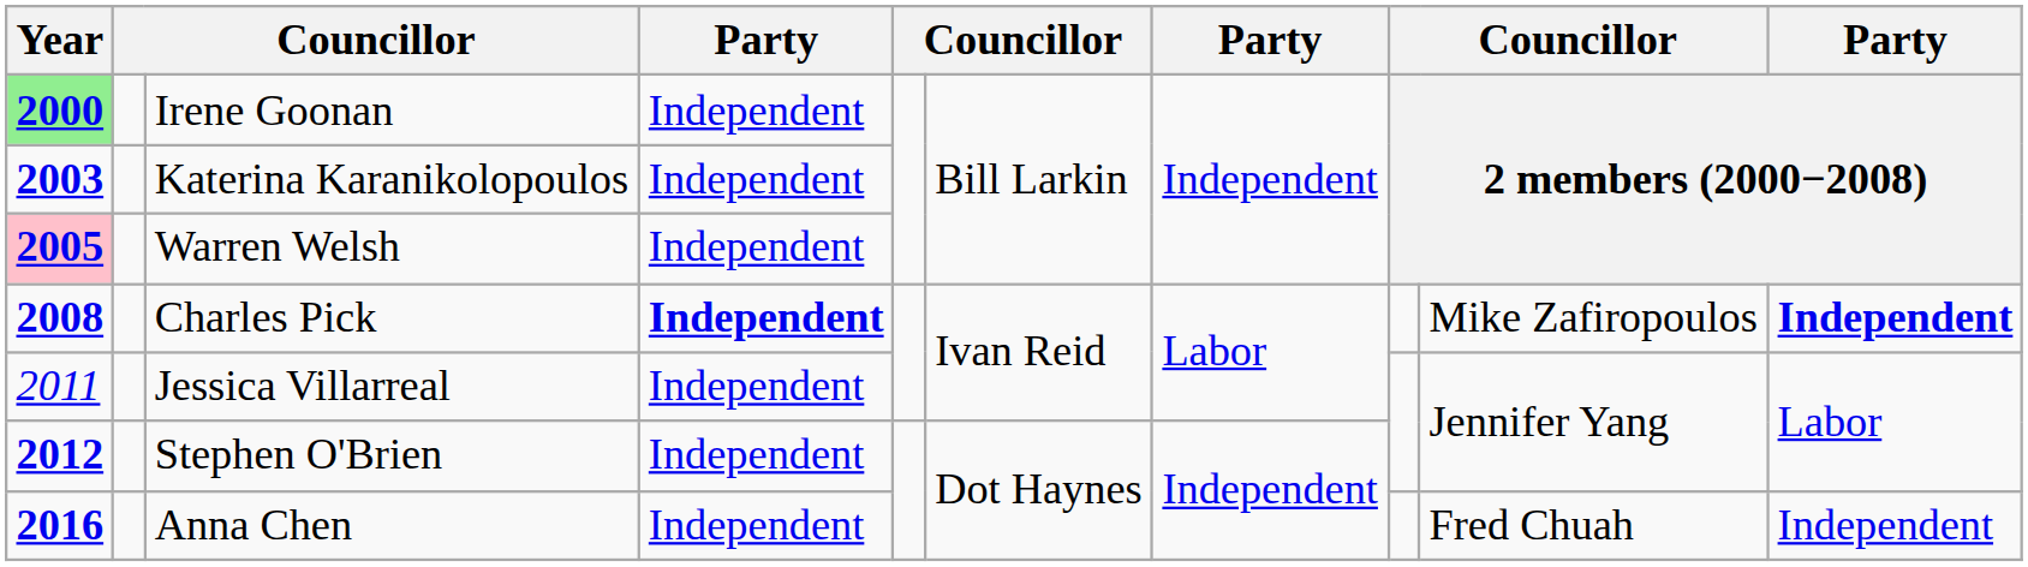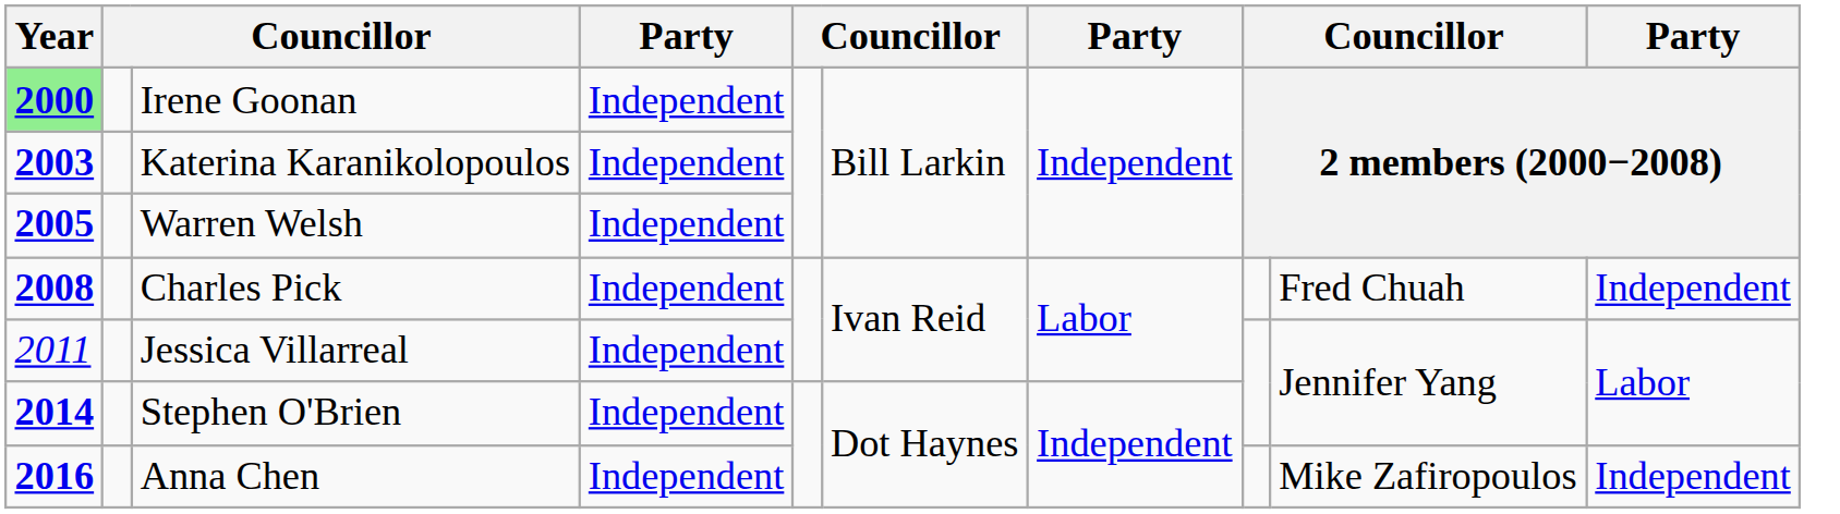 <table class="wikitable">
 <tr>
 <th>Year</th>
 <th colspan="2">Councillor</th>
 <th>Party</th>
 <th colspan="2">Councillor</th>
 <th>Party</th>
 <th colspan="2">Councillor</th>
 <th>Party</th>
 </tr>
 <tr>
 <td style="background: lightgreen;"><strong><a href='#'>2000</a></strong></td>
 <td rowspan="1" width="1px" > </td>
 <td rowspan="1">Irene Goonan</td>
 <td rowspan="1"><a href='#'>Independent</a></td>
 <td rowspan="3" width="1px" > </td>
 <td rowspan="3">Bill Larkin</td>
 <td rowspan="3"><a href='#'>Independent</a></td>
 <th colspan=3; rowspan=3>2 members (2000−2008)</th>
 </tr>
 <tr>
 <td><strong><a href='#'>2003</a></strong></td>
 <td rowspan="1" width="1px" > </td>
 <td rowspan="1">Katerina Karanikolopoulos</td>
 <td rowspan="1"><a href='#'>Independent</a></td>
 </tr>
 <tr>
-<td style="background: pink;"><strong><a href='#'>2005</a></strong></td>
+<td><strong><a href='#'>2005</a></strong></td>
 <td rowspan="1" width="1px" > </td>
 <td rowspan="1">Warren Welsh</td>
 <td rowspan="1"><a href='#'>Independent</a></td>
 </tr>
 <tr>
 <td><strong><a href='#'>2008</a></strong></td>
 <td rowspan="1" width="1px" > </td>
 <td rowspan="1">Charles Pick</td>
-<td rowspan="1"><strong><a href='#'>Independent</a></strong></td>
+<td rowspan="1"><a href='#'>Independent</a></td>
 <td rowspan="2" width="1px" > </td>
 <td rowspan="2">Ivan Reid</td>
 <td rowspan="2"><a href='#'>Labor</a></td>
 <td rowspan="1" width="1px" > </td>
-<td rowspan="1">Mike Zafiropoulos</td>
-<td rowspan="1"><strong><a href='#'>Independent</a></strong></td>
+<td rowspan="1">Fred Chuah</td>
+<td rowspan="1"><a href='#'>Independent</a></td>
 </tr>
 <tr>
 <td><em><a href='#'>2011</a></em></td>
 <td rowspan="1" width="1px" > </td>
 <td rowspan="1">Jessica Villarreal</td>
 <td rowspan="1"><a href='#'>Independent</a></td>
 <td rowspan="2" width="1px" > </td>
 <td rowspan="2">Jennifer Yang</td>
 <td rowspan="2"><a href='#'>Labor</a></td>
 </tr>
 <tr>
-<td><strong><a href='#'>2012</a></strong></td>
+<td><strong><a href='#'>2014</a></strong></td>
 <td rowspan="1" width="1px" > </td>
 <td rowspan="1">Stephen O'Brien</td>
 <td rowspan="1"><a href='#'>Independent</a></td>
 <td rowspan="2" width="1px" > </td>
 <td rowspan="2">Dot Haynes</td>
 <td rowspan="2"><a href='#'>Independent</a></td>
 </tr>
 <tr>
 <td><strong><a href='#'>2016</a></strong></td>
 <td rowspan="1" width="1px" > </td>
 <td rowspan="1">Anna Chen</td>
 <td rowspan="1"><a href='#'>Independent</a></td>
 <td rowspan="1" width="1px" > </td>
-<td rowspan="1">Fred Chuah</td>
+<td rowspan="1">Mike Zafiropoulos</td>
 <td rowspan="1"><a href='#'>Independent</a></td>
 </tr>
 </table>
